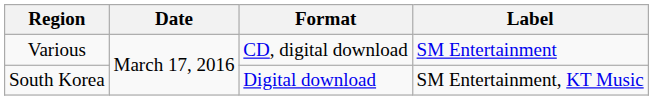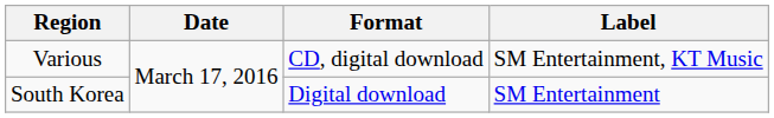 <table class="wikitable">
 <tr>
 <th style="text-align:center;">Region</th>
 <th style="text-align:center;">Date</th>
 <th style="text-align:center;">Format</th>
 <th style="text-align:center;">Label</th>
 </tr>
 <tr>
 <td style="text-align:center;">Various</td>
 <td style="text-align:center;" rowspan=2>March 17, 2016</td>
 <td><a href='#'>CD</a>, digital download</td>
-<td><a href='#'>SM Entertainment</a></td>
+<td>SM Entertainment, <a href='#'>KT Music</a></td>
 </tr>
 <tr>
 <td style="text-align:center;">South Korea</td>
 <td><a href='#'>Digital download</a></td>
-<td>SM Entertainment, <a href='#'>KT Music</a></td>
+<td><a href='#'>SM Entertainment</a></td>
 </tr>
 </table>
